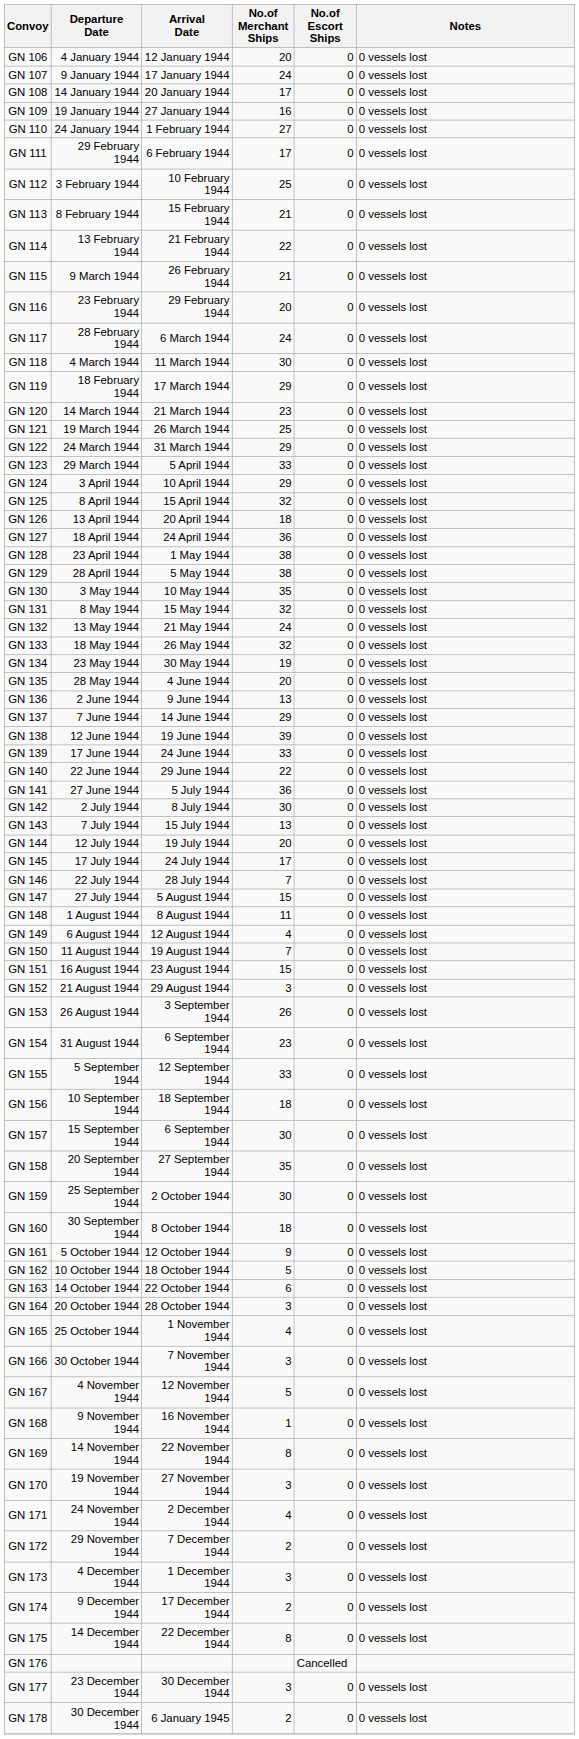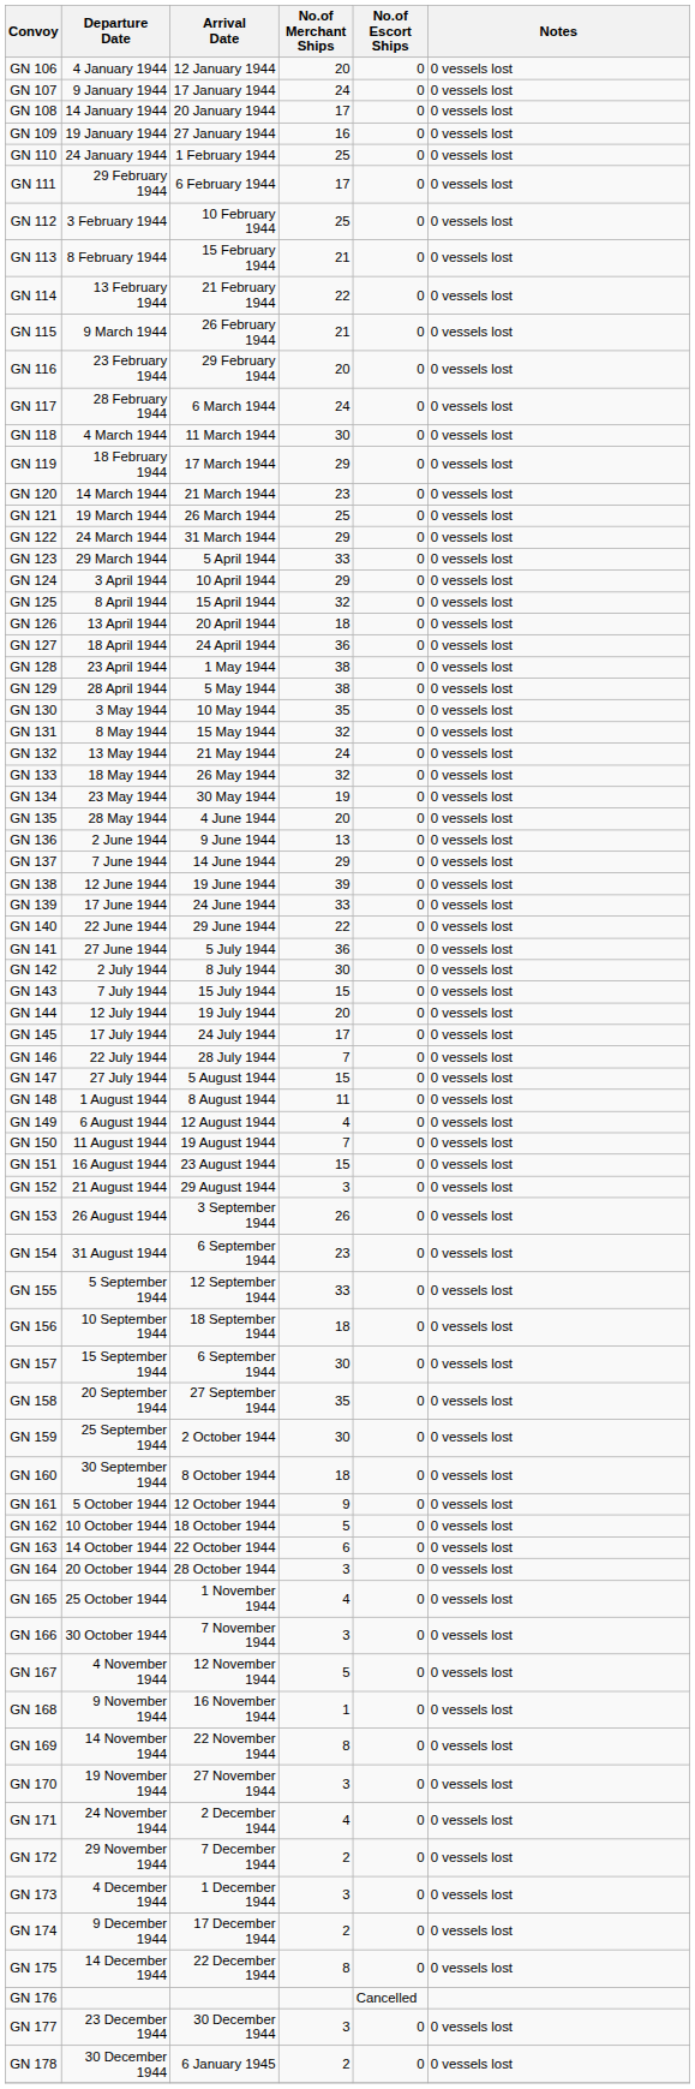 <table class="wikitable sortable">
 <tr>
 <th scope="col" width="50px">Convoy</th>
 <th scope="col" width="120px">Departure<br>Date</th>
 <th scope="col" width="120px">Arrival<br>Date</th>
 <th scope="col" width="80px">No.of Merchant Ships</th>
 <th scope="col" width="80px">No.of Escort Ships</th>
 <th scope="col" width="300px">Notes</th>
 </tr>
 <tr>
 <td align="center">GN 106</td>
 <td align="right">4 January 1944</td>
 <td align="right">12 January 1944</td>
 <td align="right">20</td>
 <td align="right">0</td>
 <td align="left">0 vessels lost</td>
 </tr>
 <tr>
 <td align="center">GN 107</td>
 <td align="right">9 January 1944</td>
 <td align="right">17 January 1944</td>
 <td align="right">24</td>
 <td align="right">0</td>
 <td align="left">0 vessels lost</td>
 </tr>
 <tr>
 <td align="center">GN 108</td>
 <td align="right">14 January 1944</td>
 <td align="right">20 January 1944</td>
 <td align="right">17</td>
 <td align="right">0</td>
 <td align="left">0 vessels lost</td>
 </tr>
 <tr>
 <td align="center">GN 109</td>
 <td align="right">19 January 1944</td>
 <td align="right">27 January 1944</td>
 <td align="right">16</td>
 <td align="right">0</td>
 <td align="left">0 vessels lost</td>
 </tr>
 <tr>
 <td align="center">GN 110</td>
 <td align="right">24 January 1944</td>
 <td align="right">1 February 1944</td>
-<td align="right">27</td>
+<td align="right">25</td>
 <td align="right">0</td>
 <td align="left">0 vessels lost</td>
 </tr>
 <tr>
 <td align="center">GN 111</td>
 <td align="right">29 February 1944</td>
 <td align="right">6 February 1944</td>
 <td align="right">17</td>
 <td align="right">0</td>
 <td align="left">0 vessels lost</td>
 </tr>
 <tr>
 <td align="center">GN 112</td>
 <td align="right">3 February 1944</td>
 <td align="right">10 February 1944</td>
 <td align="right">25</td>
 <td align="right">0</td>
 <td align="left">0 vessels lost</td>
 </tr>
 <tr>
 <td align="center">GN 113</td>
 <td align="right">8 February 1944</td>
 <td align="right">15 February 1944</td>
 <td align="right">21</td>
 <td align="right">0</td>
 <td align="left">0 vessels lost</td>
 </tr>
 <tr>
 <td align="center">GN 114</td>
 <td align="right">13 February 1944</td>
 <td align="right">21 February 1944</td>
 <td align="right">22</td>
 <td align="right">0</td>
 <td align="left">0 vessels lost</td>
 </tr>
 <tr>
 <td align="center">GN 115</td>
 <td align="right">9 March 1944</td>
 <td align="right">26 February 1944</td>
 <td align="right">21</td>
 <td align="right">0</td>
 <td align="left">0 vessels lost</td>
 </tr>
 <tr>
 <td align="center">GN 116</td>
 <td align="right">23 February 1944</td>
 <td align="right">29 February 1944</td>
 <td align="right">20</td>
 <td align="right">0</td>
 <td align="left">0 vessels lost</td>
 </tr>
 <tr>
 <td align="center">GN 117</td>
 <td align="right">28 February 1944</td>
 <td align="right">6 March 1944</td>
 <td align="right">24</td>
 <td align="right">0</td>
 <td align="left">0 vessels lost</td>
 </tr>
 <tr>
 <td align="center">GN 118</td>
 <td align="right">4 March 1944</td>
 <td align="right">11 March 1944</td>
 <td align="right">30</td>
 <td align="right">0</td>
 <td align="left">0 vessels lost</td>
 </tr>
 <tr>
 <td align="center">GN 119</td>
 <td align="right">18 February 1944</td>
 <td align="right">17 March 1944</td>
 <td align="right">29</td>
 <td align="right">0</td>
 <td align="left">0 vessels lost</td>
 </tr>
 <tr>
 <td align="center">GN 120</td>
 <td align="right">14 March 1944</td>
 <td align="right">21 March 1944</td>
 <td align="right">23</td>
 <td align="right">0</td>
 <td align="left">0 vessels lost</td>
 </tr>
 <tr>
 <td align="center">GN 121</td>
 <td align="right">19 March 1944</td>
 <td align="right">26 March 1944</td>
 <td align="right">25</td>
 <td align="right">0</td>
 <td align="left">0 vessels lost</td>
 </tr>
 <tr>
 <td align="center">GN 122</td>
 <td align="right">24 March 1944</td>
 <td align="right">31 March 1944</td>
 <td align="right">29</td>
 <td align="right">0</td>
 <td align="left">0 vessels lost</td>
 </tr>
 <tr>
 <td align="center">GN 123</td>
 <td align="right">29 March 1944</td>
 <td align="right">5 April 1944</td>
 <td align="right">33</td>
 <td align="right">0</td>
 <td align="left">0 vessels lost</td>
 </tr>
 <tr>
 <td align="center">GN 124</td>
 <td align="right">3 April 1944</td>
 <td align="right">10 April 1944</td>
 <td align="right">29</td>
 <td align="right">0</td>
 <td align="left">0 vessels lost</td>
 </tr>
 <tr>
 <td align="center">GN 125</td>
 <td align="right">8 April 1944</td>
 <td align="right">15 April 1944</td>
 <td align="right">32</td>
 <td align="right">0</td>
 <td align="left">0 vessels lost</td>
 </tr>
 <tr>
 <td align="center">GN 126</td>
 <td align="right">13 April 1944</td>
 <td align="right">20 April 1944</td>
 <td align="right">18</td>
 <td align="right">0</td>
 <td align="left">0 vessels lost</td>
 </tr>
 <tr>
 <td align="center">GN 127</td>
 <td align="right">18 April 1944</td>
 <td align="right">24 April 1944</td>
 <td align="right">36</td>
 <td align="right">0</td>
 <td align="left">0 vessels lost</td>
 </tr>
 <tr>
 <td align="center">GN 128</td>
 <td align="right">23 April 1944</td>
 <td align="right">1 May 1944</td>
 <td align="right">38</td>
 <td align="right">0</td>
 <td align="left">0 vessels lost</td>
 </tr>
 <tr>
 <td align="center">GN 129</td>
 <td align="right">28 April 1944</td>
 <td align="right">5 May 1944</td>
 <td align="right">38</td>
 <td align="right">0</td>
 <td align="left">0 vessels lost</td>
 </tr>
 <tr>
 <td align="center">GN 130</td>
 <td align="right">3 May 1944</td>
 <td align="right">10 May 1944</td>
 <td align="right">35</td>
 <td align="right">0</td>
 <td align="left">0 vessels lost</td>
 </tr>
 <tr>
 <td align="center">GN 131</td>
 <td align="right">8 May 1944</td>
 <td align="right">15 May 1944</td>
 <td align="right">32</td>
 <td align="right">0</td>
 <td align="left">0 vessels lost</td>
 </tr>
 <tr>
 <td align="center">GN 132</td>
 <td align="right">13 May 1944</td>
 <td align="right">21 May 1944</td>
 <td align="right">24</td>
 <td align="right">0</td>
 <td align="left">0 vessels lost</td>
 </tr>
 <tr>
 <td align="center">GN 133</td>
 <td align="right">18 May 1944</td>
 <td align="right">26 May 1944</td>
 <td align="right">32</td>
 <td align="right">0</td>
 <td align="left">0 vessels lost</td>
 </tr>
 <tr>
 <td align="center">GN 134</td>
 <td align="right">23 May 1944</td>
 <td align="right">30 May 1944</td>
 <td align="right">19</td>
 <td align="right">0</td>
 <td align="left">0 vessels lost</td>
 </tr>
 <tr>
 <td align="center">GN 135</td>
 <td align="right">28 May 1944</td>
 <td align="right">4 June 1944</td>
 <td align="right">20</td>
 <td align="right">0</td>
 <td align="left">0 vessels lost</td>
 </tr>
 <tr>
 <td align="center">GN 136</td>
 <td align="right">2 June 1944</td>
 <td align="right">9 June 1944</td>
 <td align="right">13</td>
 <td align="right">0</td>
 <td align="left">0 vessels lost</td>
 </tr>
 <tr>
 <td align="center">GN 137</td>
 <td align="right">7 June 1944</td>
 <td align="right">14 June 1944</td>
 <td align="right">29</td>
 <td align="right">0</td>
 <td align="left">0 vessels lost</td>
 </tr>
 <tr>
 <td align="center">GN 138</td>
 <td align="right">12 June 1944</td>
 <td align="right">19 June 1944</td>
 <td align="right">39</td>
 <td align="right">0</td>
 <td align="left">0 vessels lost</td>
 </tr>
 <tr>
 <td align="center">GN 139</td>
 <td align="right">17 June 1944</td>
 <td align="right">24 June 1944</td>
 <td align="right">33</td>
 <td align="right">0</td>
 <td align="left">0 vessels lost</td>
 </tr>
 <tr>
 <td align="center">GN 140</td>
 <td align="right">22 June 1944</td>
 <td align="right">29 June 1944</td>
 <td align="right">22</td>
 <td align="right">0</td>
 <td align="left">0 vessels lost</td>
 </tr>
 <tr>
 <td align="center">GN 141</td>
 <td align="right">27 June 1944</td>
 <td align="right">5 July 1944</td>
 <td align="right">36</td>
 <td align="right">0</td>
 <td align="left">0 vessels lost</td>
 </tr>
 <tr>
 <td align="center">GN 142</td>
 <td align="right">2 July 1944</td>
 <td align="right">8 July 1944</td>
 <td align="right">30</td>
 <td align="right">0</td>
 <td align="left">0 vessels lost</td>
 </tr>
 <tr>
 <td align="center">GN 143</td>
 <td align="right">7 July 1944</td>
 <td align="right">15 July 1944</td>
-<td align="right">13</td>
+<td align="right">15</td>
 <td align="right">0</td>
 <td align="left">0 vessels lost</td>
 </tr>
 <tr>
 <td align="center">GN 144</td>
 <td align="right">12 July 1944</td>
 <td align="right">19 July 1944</td>
 <td align="right">20</td>
 <td align="right">0</td>
 <td align="left">0 vessels lost</td>
 </tr>
 <tr>
 <td align="center">GN 145</td>
 <td align="right">17 July 1944</td>
 <td align="right">24 July 1944</td>
 <td align="right">17</td>
 <td align="right">0</td>
 <td align="left">0 vessels lost</td>
 </tr>
 <tr>
 <td align="center">GN 146</td>
 <td align="right">22 July 1944</td>
 <td align="right">28 July 1944</td>
 <td align="right">7</td>
 <td align="right">0</td>
 <td align="left">0 vessels lost</td>
 </tr>
 <tr>
 <td align="center">GN 147</td>
 <td align="right">27 July 1944</td>
 <td align="right">5 August 1944</td>
 <td align="right">15</td>
 <td align="right">0</td>
 <td align="left">0 vessels lost</td>
 </tr>
 <tr>
 <td align="center">GN 148</td>
 <td align="right">1 August 1944</td>
 <td align="right">8 August 1944</td>
 <td align="right">11</td>
 <td align="right">0</td>
 <td align="left">0 vessels lost</td>
 </tr>
 <tr>
 <td align="center">GN 149</td>
 <td align="right">6 August 1944</td>
 <td align="right">12 August 1944</td>
 <td align="right">4</td>
 <td align="right">0</td>
 <td align="left">0 vessels lost</td>
 </tr>
 <tr>
 <td align="center">GN 150</td>
 <td align="right">11 August 1944</td>
 <td align="right">19 August 1944</td>
 <td align="right">7</td>
 <td align="right">0</td>
 <td align="left">0 vessels lost</td>
 </tr>
 <tr>
 <td align="center">GN 151</td>
 <td align="right">16 August 1944</td>
 <td align="right">23 August 1944</td>
 <td align="right">15</td>
 <td align="right">0</td>
 <td align="left">0 vessels lost</td>
 </tr>
 <tr>
 <td align="center">GN 152</td>
 <td align="right">21 August 1944</td>
 <td align="right">29 August 1944</td>
 <td align="right">3</td>
 <td align="right">0</td>
 <td align="left">0 vessels lost</td>
 </tr>
 <tr>
 <td align="center">GN 153</td>
 <td align="right">26 August 1944</td>
 <td align="right">3 September 1944</td>
 <td align="right">26</td>
 <td align="right">0</td>
 <td align="left">0 vessels lost</td>
 </tr>
 <tr>
 <td align="center">GN 154</td>
 <td align="right">31 August 1944</td>
 <td align="right">6 September 1944</td>
 <td align="right">23</td>
 <td align="right">0</td>
 <td align="left">0 vessels lost</td>
 </tr>
 <tr>
 <td align="center">GN 155</td>
 <td align="right">5 September 1944</td>
 <td align="right">12 September 1944</td>
 <td align="right">33</td>
 <td align="right">0</td>
 <td align="left">0 vessels lost</td>
 </tr>
 <tr>
 <td align="center">GN 156</td>
 <td align="right">10 September 1944</td>
 <td align="right">18 September 1944</td>
 <td align="right">18</td>
 <td align="right">0</td>
 <td align="left">0 vessels lost</td>
 </tr>
 <tr>
 <td align="center">GN 157</td>
 <td align="right">15 September 1944</td>
 <td align="right">6 September 1944</td>
 <td align="right">30</td>
 <td align="right">0</td>
 <td align="left">0 vessels lost</td>
 </tr>
 <tr>
 <td align="center">GN 158</td>
 <td align="right">20 September 1944</td>
 <td align="right">27 September 1944</td>
 <td align="right">35</td>
 <td align="right">0</td>
 <td align="left">0 vessels lost</td>
 </tr>
 <tr>
 <td align="center">GN 159</td>
 <td align="right">25 September 1944</td>
 <td align="right">2 October 1944</td>
 <td align="right">30</td>
 <td align="right">0</td>
 <td align="left">0 vessels lost</td>
 </tr>
 <tr>
 <td align="center">GN 160</td>
 <td align="right">30 September 1944</td>
 <td align="right">8 October 1944</td>
 <td align="right">18</td>
 <td align="right">0</td>
 <td align="left">0 vessels lost</td>
 </tr>
 <tr>
 <td align="center">GN 161</td>
 <td align="right">5 October 1944</td>
 <td align="right">12 October 1944</td>
 <td align="right">9</td>
 <td align="right">0</td>
 <td align="left">0 vessels lost</td>
 </tr>
 <tr>
 <td align="center">GN 162</td>
 <td align="right">10 October 1944</td>
 <td align="right">18 October 1944</td>
 <td align="right">5</td>
 <td align="right">0</td>
 <td align="left">0 vessels lost</td>
 </tr>
 <tr>
 <td align="center">GN 163</td>
 <td align="right">14 October 1944</td>
 <td align="right">22 October 1944</td>
 <td align="right">6</td>
 <td align="right">0</td>
 <td align="left">0 vessels lost</td>
 </tr>
 <tr>
 <td align="center">GN 164</td>
 <td align="right">20 October 1944</td>
 <td align="right">28 October 1944</td>
 <td align="right">3</td>
 <td align="right">0</td>
 <td align="left">0 vessels lost</td>
 </tr>
 <tr>
 <td align="center">GN 165</td>
 <td align="right">25 October 1944</td>
 <td align="right">1 November 1944</td>
 <td align="right">4</td>
 <td align="right">0</td>
 <td align="left">0 vessels lost</td>
 </tr>
 <tr>
 <td align="center">GN 166</td>
 <td align="right">30 October 1944</td>
 <td align="right">7 November 1944</td>
 <td align="right">3</td>
 <td align="right">0</td>
 <td align="left">0 vessels lost</td>
 </tr>
 <tr>
 <td align="center">GN 167</td>
 <td align="right">4 November 1944</td>
 <td align="right">12 November 1944</td>
 <td align="right">5</td>
 <td align="right">0</td>
 <td align="left">0 vessels lost</td>
 </tr>
 <tr>
 <td align="center">GN 168</td>
 <td align="right">9 November 1944</td>
 <td align="right">16 November 1944</td>
 <td align="right">1</td>
 <td align="right">0</td>
 <td align="left">0 vessels lost</td>
 </tr>
 <tr>
 <td align="center">GN 169</td>
 <td align="right">14 November 1944</td>
 <td align="right">22 November 1944</td>
 <td align="right">8</td>
 <td align="right">0</td>
 <td align="left">0 vessels lost</td>
 </tr>
 <tr>
 <td align="center">GN 170</td>
 <td align="right">19 November 1944</td>
 <td align="right">27 November 1944</td>
 <td align="right">3</td>
 <td align="right">0</td>
 <td align="left">0 vessels lost</td>
 </tr>
 <tr>
 <td align="center">GN 171</td>
 <td align="right">24 November 1944</td>
 <td align="right">2 December 1944</td>
 <td align="right">4</td>
 <td align="right">0</td>
 <td align="left">0 vessels lost</td>
 </tr>
 <tr>
 <td align="center">GN 172</td>
 <td align="right">29 November 1944</td>
 <td align="right">7 December 1944</td>
 <td align="right">2</td>
 <td align="right">0</td>
 <td align="left">0 vessels lost</td>
 </tr>
 <tr>
 <td align="center">GN 173</td>
 <td align="right">4 December 1944</td>
 <td align="right">1 December 1944</td>
 <td align="right">3</td>
 <td align="right">0</td>
 <td align="left">0 vessels lost</td>
 </tr>
 <tr>
 <td align="center">GN 174</td>
 <td align="right">9 December 1944</td>
 <td align="right">17 December 1944</td>
 <td align="right">2</td>
 <td align="right">0</td>
 <td align="left">0 vessels lost</td>
 </tr>
 <tr>
 <td align="center">GN 175</td>
 <td align="right">14 December 1944</td>
 <td align="right">22 December 1944</td>
 <td align="right">8</td>
 <td align="right">0</td>
 <td align="left">0 vessels lost</td>
 </tr>
 <tr>
 <td align="center">GN 176</td>
 <td align="right"></td>
 <td align="right"></td>
 <td align="right"></td>
 <td align="left">Cancelled</td>
 </tr>
 <tr>
 <td align="center">GN 177</td>
 <td align="right">23 December 1944</td>
 <td align="right">30 December 1944</td>
 <td align="right">3</td>
 <td align="right">0</td>
 <td align="left">0 vessels lost</td>
 </tr>
 <tr>
 <td align="center">GN 178</td>
 <td align="right">30 December 1944</td>
 <td align="right">6 January 1945</td>
 <td align="right">2</td>
 <td align="right">0</td>
 <td align="left">0 vessels lost</td>
 </tr>
 <tr>
 </tr>
 </table>
